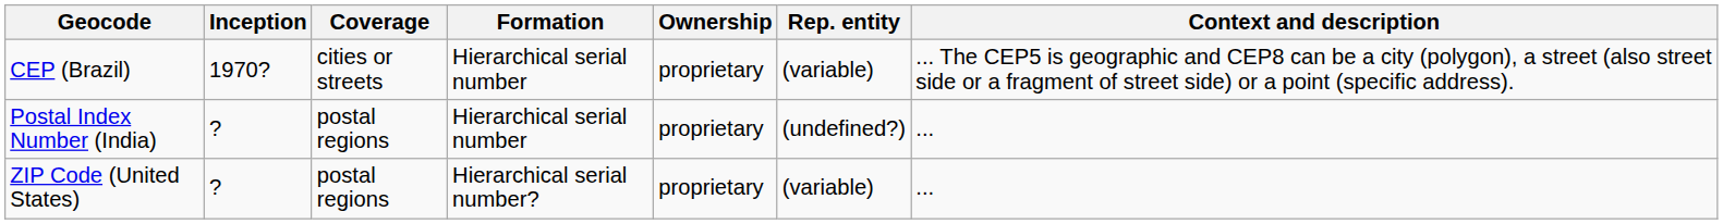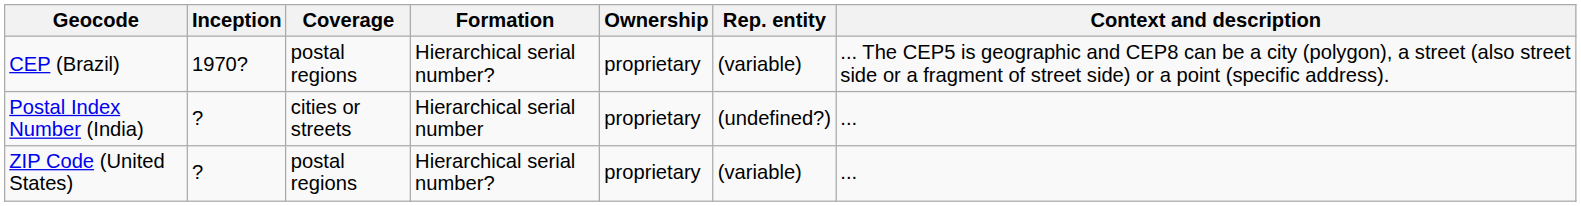 <table class="wikitable"|>
 <tr>
 <th>Geocode</th>
 <th>Inception</th>
 <th>Coverage</th>
 <th>Formation</th>
 <th>Ownership</th>
 <th>Rep. entity</th>
 <th>Context and description</th>
 </tr>
 <tr>
 <td><a href='#'>CEP</a> (Brazil)</td>
 <td>1970?</td>
-<td>cities or streets</td>
-<td>Hierarchical serial number</td>
+<td>postal regions</td>
+<td>Hierarchical serial number?</td>
 <td>proprietary</td>
 <td>(variable)</td>
 <td>... The CEP5 is geographic and CEP8 can be a city (polygon), a street (also street side or a fragment of street side) or a point (specific address).</td>
 </tr>
 <tr>
 <td><a href='#'>Postal Index Number</a> (India)</td>
 <td>?</td>
-<td>postal regions</td>
+<td>cities or streets</td>
 <td>Hierarchical serial number</td>
 <td>proprietary</td>
 <td>(undefined?)</td>
 <td>...</td>
 </tr>
 <tr>
 <td><a href='#'>ZIP Code</a> (United States)</td>
 <td>?</td>
 <td>postal regions</td>
 <td>Hierarchical serial number?</td>
 <td>proprietary</td>
 <td>(variable)</td>
 <td>...</td>
 </tr>
 </table>
